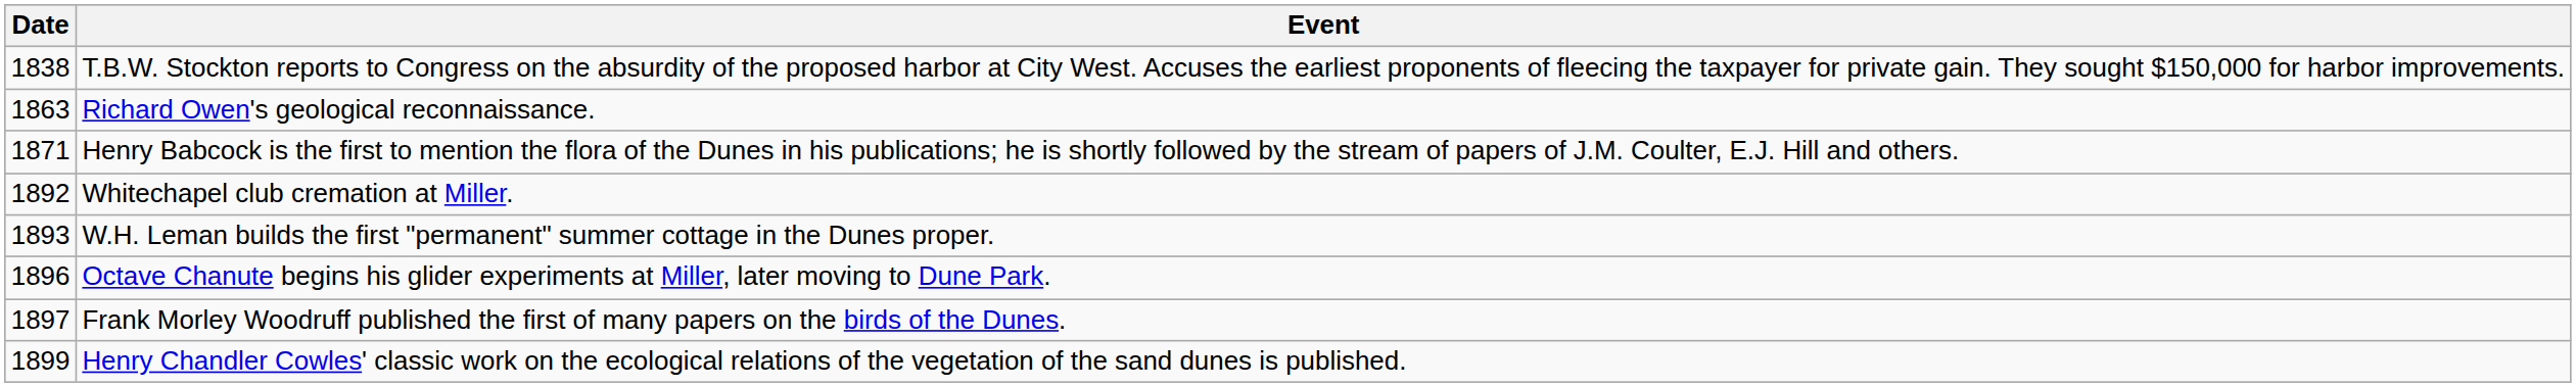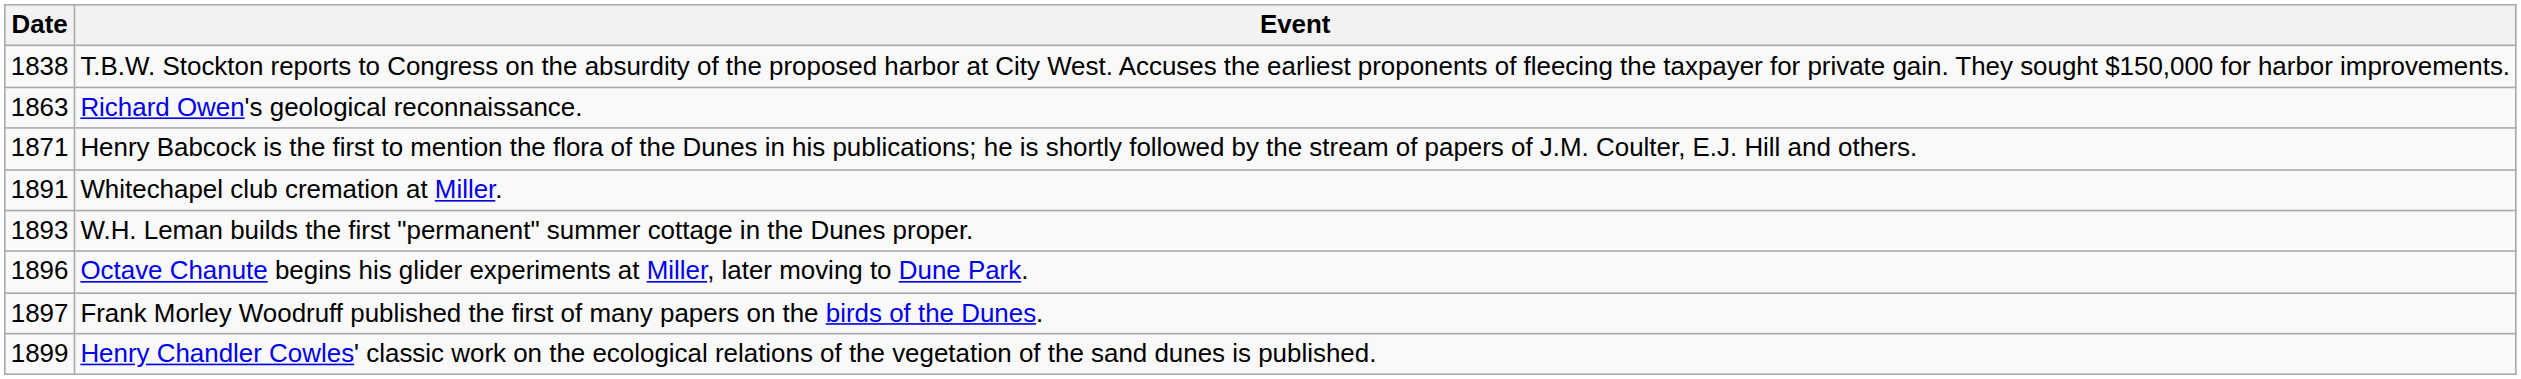 <table class="wikitable">
 <tr>
 <th>Date</th>
 <th>Event</th>
 </tr>
 <tr>
 <td>1838</td>
 <td>T.B.W. Stockton reports to Congress on the absurdity of the proposed harbor at City West. Accuses the earliest proponents of fleecing the taxpayer for private gain. They sought $150,000 for harbor improvements.</td>
 </tr>
 <tr>
 <td>1863</td>
 <td><a href='#'>Richard Owen</a>'s geological reconnaissance.</td>
 </tr>
 <tr>
 <td>1871</td>
 <td>Henry Babcock is the first to mention the flora of the Dunes in his publications; he is shortly followed by the stream of papers of J.M. Coulter, E.J. Hill and others.</td>
 </tr>
 <tr>
-<td>1892</td>
+<td>1891</td>
 <td>Whitechapel club cremation at <a href='#'>Miller</a>.</td>
 </tr>
 <tr>
 <td>1893</td>
 <td>W.H. Leman builds the first "permanent" summer cottage in the Dunes proper.</td>
 </tr>
 <tr>
 <td>1896</td>
 <td><a href='#'>Octave Chanute</a> begins his glider experiments at <a href='#'>Miller</a>, later moving to <a href='#'>Dune Park</a>.</td>
 </tr>
 <tr>
 <td>1897</td>
 <td>Frank Morley Woodruff published the first of many papers on the <a href='#'>birds of the Dunes</a>.</td>
 </tr>
 <tr>
 <td>1899</td>
 <td><a href='#'>Henry Chandler Cowles</a>' classic work on the ecological relations of the vegetation of the sand dunes is published.</td>
 </tr>
 </table>
